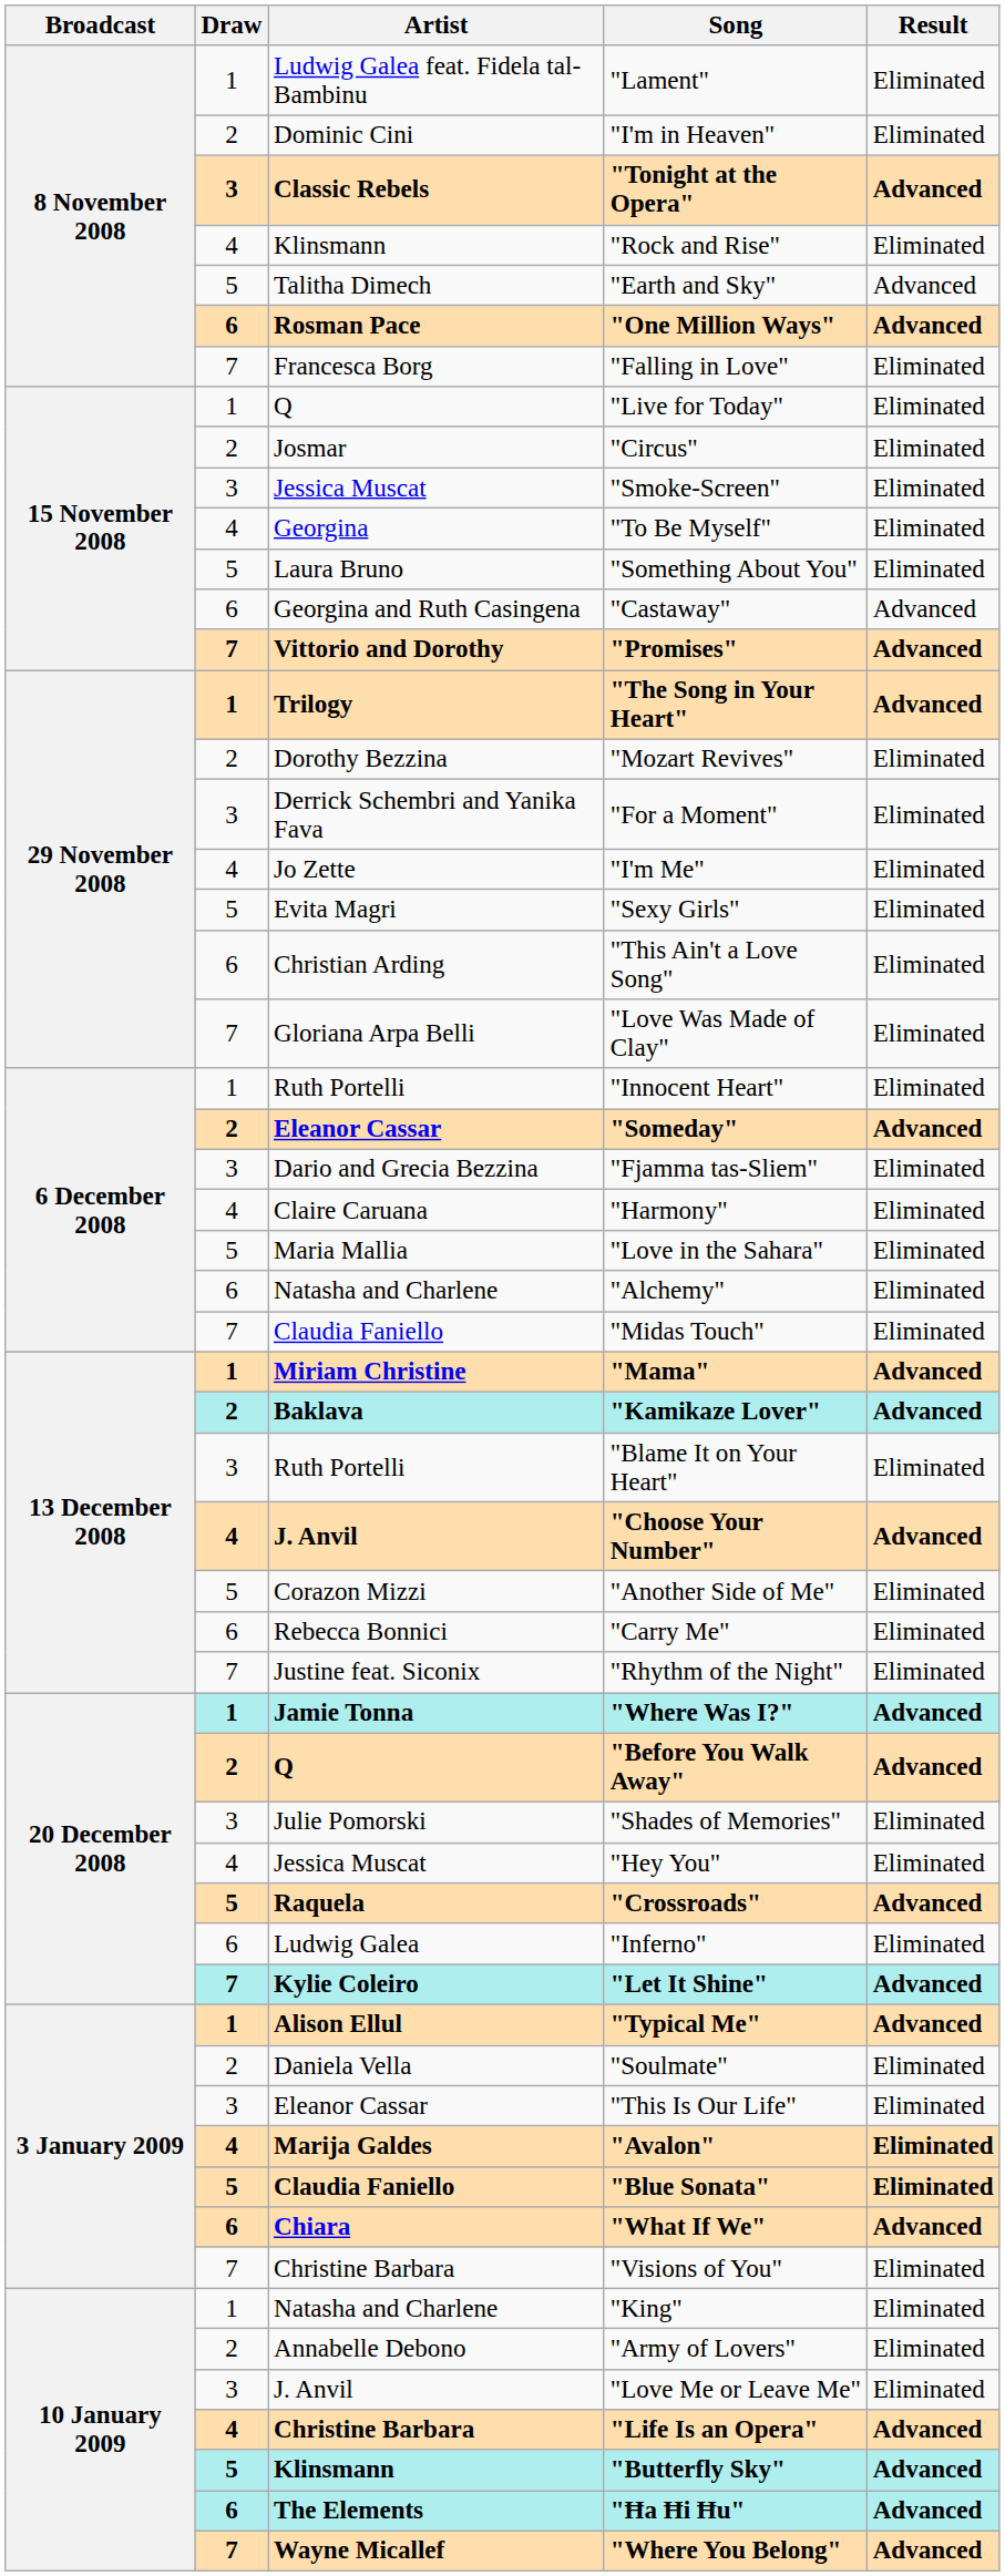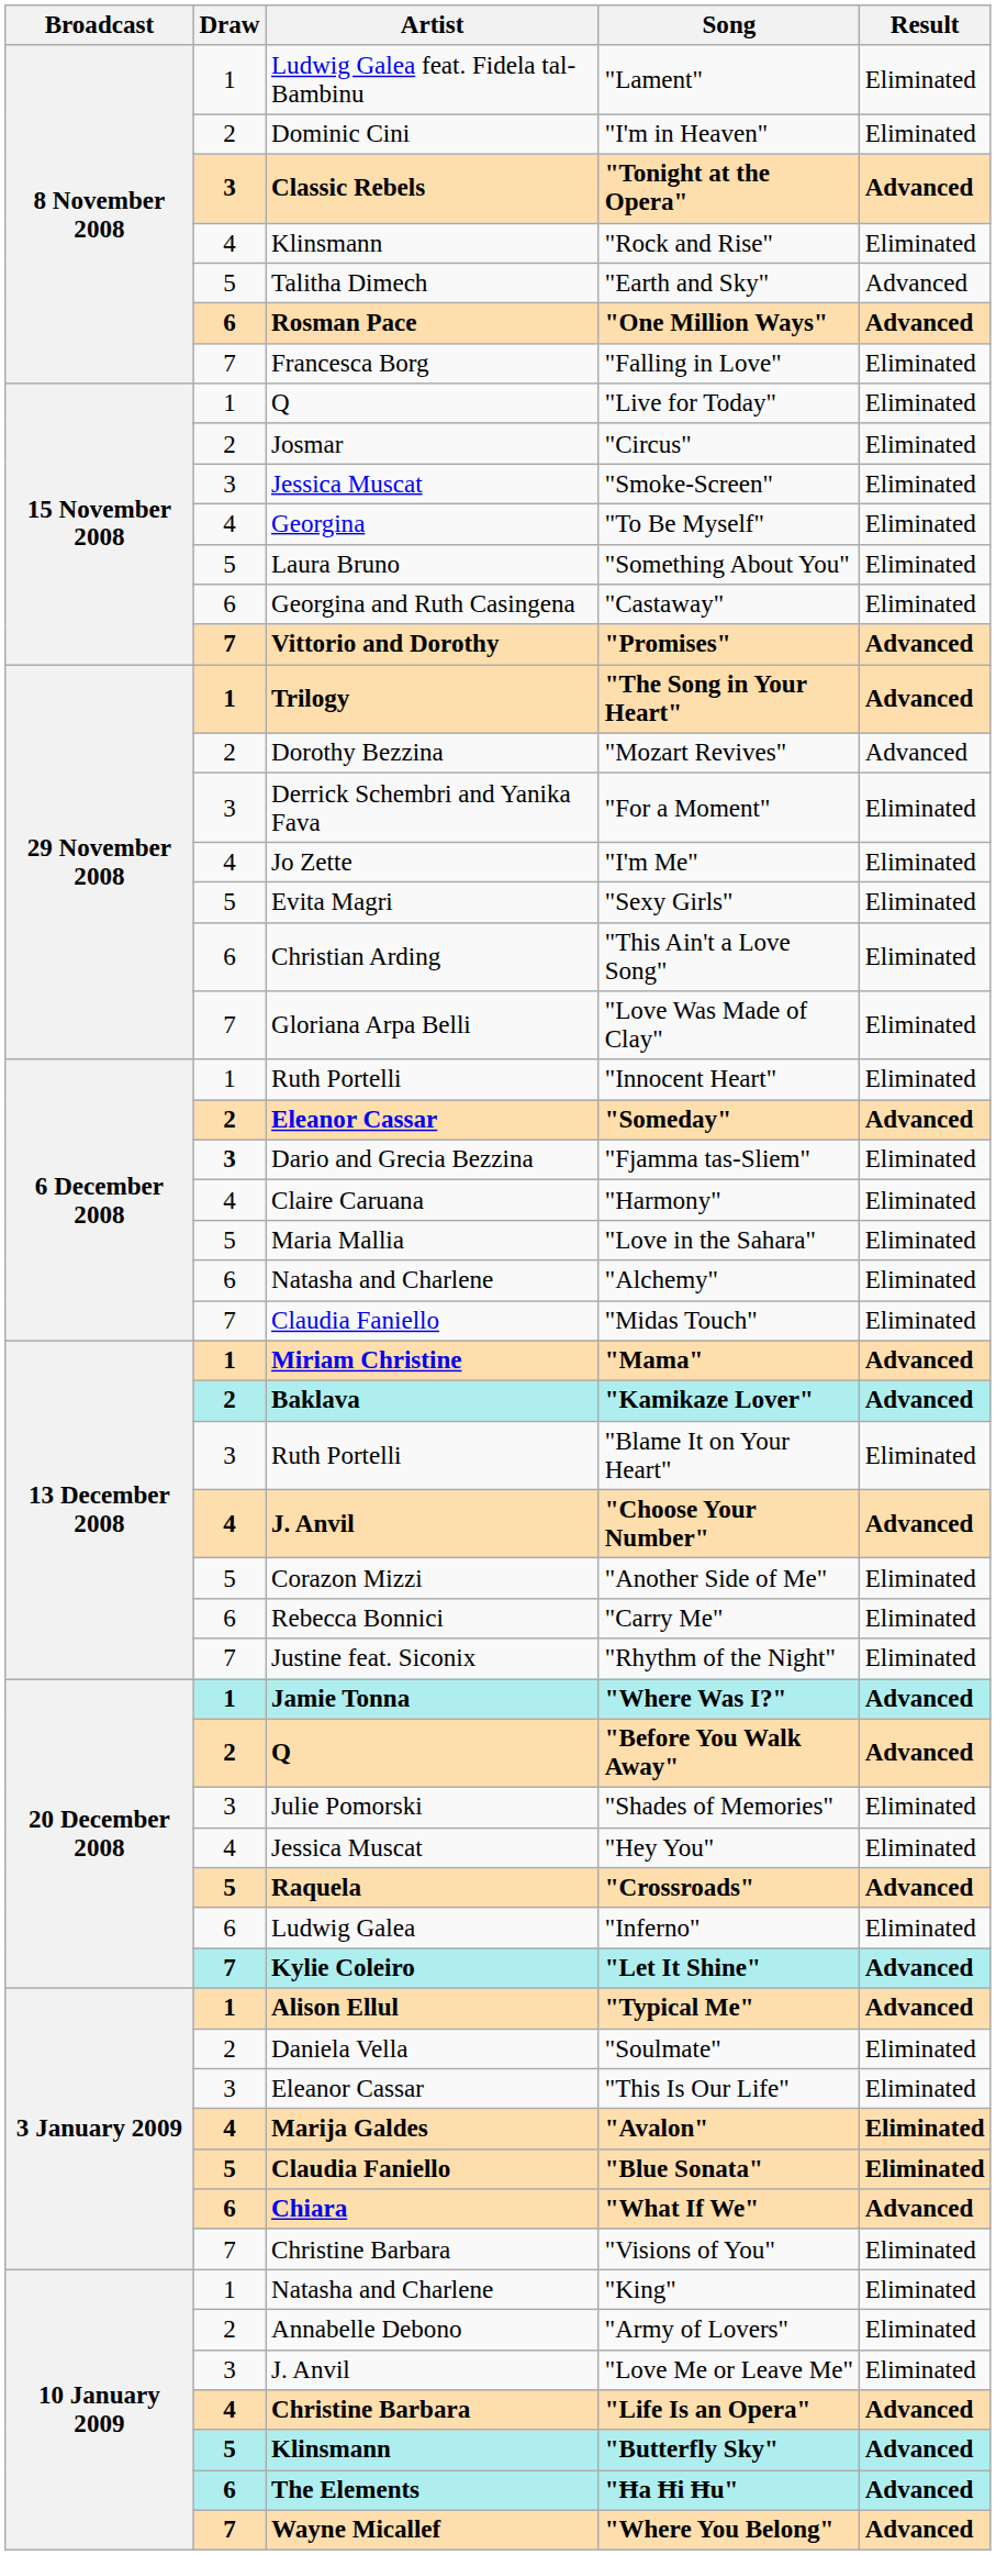 <table class="wikitable sortable plainrowheaders" style="margin: 1em auto 1em auto;">
 <tr>
 <th>Broadcast</th>
 <th>Draw</th>
 <th>Artist</th>
 <th>Song</th>
 <th>Result</th>
 </tr>
 <tr>
 <th scope="row" rowspan="7">8 November 2008</th>
 <td align="center">1</td>
 <td align="left"><a href='#'>Ludwig Galea</a> feat. Fidela tal-Bambinu</td>
 <td align="left">"Lament"</td>
 <td>Eliminated</td>
 </tr>
 <tr>
 <td align="center">2</td>
 <td align="left">Dominic Cini</td>
 <td align="left">"I'm in Heaven"</td>
 <td>Eliminated</td>
 </tr>
 <tr style="font-weight:bold; background:navajowhite;">
 <td align="center">3</td>
 <td align="left">Classic Rebels</td>
 <td align="left">"Tonight at the Opera"</td>
 <td>Advanced</td>
 </tr>
 <tr>
 <td align="center">4</td>
 <td align="left">Klinsmann</td>
 <td align="left">"Rock and Rise"</td>
 <td>Eliminated</td>
 </tr>
 <tr>
 <td align="center">5</td>
 <td align="left">Talitha Dimech</td>
 <td align="left">"Earth and Sky"</td>
 <td>Advanced</td>
 </tr>
 <tr style="font-weight:bold; background:navajowhite;">
 <td align="center">6</td>
 <td align="left">Rosman Pace</td>
 <td align="left">"One Million Ways"</td>
 <td>Advanced</td>
 </tr>
 <tr>
 <td align="center">7</td>
 <td align="left">Francesca Borg</td>
 <td align="left">"Falling in Love"</td>
 <td>Eliminated</td>
 </tr>
 <tr>
 <th scope="row" rowspan="7">15 November 2008</th>
 <td align="center">1</td>
 <td align="left">Q</td>
 <td align="left">"Live for Today"</td>
 <td>Eliminated</td>
 </tr>
 <tr>
 <td align="center">2</td>
 <td align="left">Josmar</td>
 <td align="left">"Circus"</td>
 <td>Eliminated</td>
 </tr>
 <tr>
 <td align="center">3</td>
 <td align="left"><a href='#'>Jessica Muscat</a></td>
 <td align="left">"Smoke-Screen"</td>
 <td>Eliminated</td>
 </tr>
 <tr>
 <td align="center">4</td>
 <td align="left"><a href='#'>Georgina</a></td>
 <td align="left">"To Be Myself"</td>
 <td>Eliminated</td>
 </tr>
 <tr>
 <td align="center">5</td>
 <td align="left">Laura Bruno</td>
 <td align="left">"Something About You"</td>
 <td>Eliminated</td>
 </tr>
 <tr>
 <td align="center">6</td>
 <td align="left">Georgina and Ruth Casingena</td>
 <td align="left">"Castaway"</td>
-<td>Advanced</td>
+<td>Eliminated</td>
 </tr>
 <tr style="font-weight:bold; background:navajowhite;">
 <td align="center">7</td>
 <td align="left">Vittorio and Dorothy</td>
 <td align="left">"Promises"</td>
 <td>Advanced</td>
 </tr>
 <tr style="font-weight:bold; background:navajowhite;">
 <th scope="row" rowspan="7">29 November 2008</th>
 <td align="center">1</td>
 <td align="left">Trilogy</td>
 <td align="left">"The Song in Your Heart"</td>
 <td>Advanced</td>
 </tr>
 <tr>
 <td align="center">2</td>
 <td align="left">Dorothy Bezzina</td>
 <td align="left">"Mozart Revives"</td>
-<td>Eliminated</td>
+<td>Advanced</td>
 </tr>
 <tr>
 <td align="center">3</td>
 <td align="left">Derrick Schembri and  Yanika Fava</td>
 <td align="left">"For a Moment"</td>
 <td>Eliminated</td>
 </tr>
 <tr>
 <td align="center">4</td>
 <td align="left">Jo Zette</td>
 <td align="left">"I'm Me"</td>
 <td>Eliminated</td>
 </tr>
 <tr>
 <td align="center">5</td>
 <td align="left">Evita Magri</td>
 <td align="left">"Sexy Girls"</td>
 <td>Eliminated</td>
 </tr>
 <tr>
 <td align="center">6</td>
 <td align="left">Christian Arding</td>
 <td align="left">"This Ain't a Love Song"</td>
 <td>Eliminated</td>
 </tr>
 <tr>
 <td align="center">7</td>
 <td align="left">Gloriana Arpa Belli</td>
 <td align="left">"Love Was Made of Clay"</td>
 <td>Eliminated</td>
 </tr>
 <tr>
 <th scope="row" rowspan="7">6 December 2008</th>
 <td align="center">1</td>
 <td align="left">Ruth Portelli</td>
 <td align="left">"Innocent Heart"</td>
 <td>Eliminated</td>
 </tr>
 <tr style="font-weight:bold; background:navajowhite;">
 <td align="center">2</td>
 <td align="left"><a href='#'>Eleanor Cassar</a></td>
 <td align="left">"Someday"</td>
 <td>Advanced</td>
 </tr>
 <tr>
-<td align="center">3</td>
+<td align="center"><strong>3</strong></td>
 <td align="left">Dario and Grecia Bezzina</td>
 <td align="left">"Fjamma tas-Sliem"</td>
 <td>Eliminated</td>
 </tr>
 <tr>
 <td align="center">4</td>
 <td align="left">Claire Caruana</td>
 <td align="left">"Harmony"</td>
 <td>Eliminated</td>
 </tr>
 <tr>
 <td align="center">5</td>
 <td align="left">Maria Mallia</td>
 <td align="left">"Love in the Sahara"</td>
 <td>Eliminated</td>
 </tr>
 <tr>
 <td align="center">6</td>
 <td align="left">Natasha and Charlene</td>
 <td align="left">"Alchemy"</td>
 <td>Eliminated</td>
 </tr>
 <tr>
 <td align="center">7</td>
 <td align="left"><a href='#'>Claudia Faniello</a></td>
 <td align="left">"Midas Touch"</td>
 <td>Eliminated</td>
 </tr>
 <tr style="font-weight:bold; background:navajowhite;">
 <th scope="row" rowspan="7">13 December 2008</th>
 <td align="center">1</td>
 <td align="left"><a href='#'>Miriam Christine</a></td>
 <td align="left">"Mama"</td>
 <td>Advanced</td>
 </tr>
 <tr style="font-weight:bold; background:paleturquoise;">
 <td align="center">2</td>
 <td align="left">Baklava</td>
 <td align="left">"Kamikaze Lover"</td>
 <td>Advanced</td>
 </tr>
 <tr>
 <td align="center">3</td>
 <td align="left">Ruth Portelli</td>
 <td align="left">"Blame It on Your Heart"</td>
 <td>Eliminated</td>
 </tr>
 <tr style="font-weight:bold; background:navajowhite;">
 <td align="center">4</td>
 <td align="left">J. Anvil</td>
 <td align="left">"Choose Your Number"</td>
 <td>Advanced</td>
 </tr>
 <tr>
 <td align="center">5</td>
 <td align="left">Corazon Mizzi</td>
 <td align="left">"Another Side of Me"</td>
 <td>Eliminated</td>
 </tr>
 <tr>
 <td align="center">6</td>
 <td align="left">Rebecca Bonnici</td>
 <td align="left">"Carry Me"</td>
 <td>Eliminated</td>
 </tr>
 <tr>
 <td align="center">7</td>
 <td align="left">Justine feat. Siconix</td>
 <td align="left">"Rhythm of the Night"</td>
 <td>Eliminated</td>
 </tr>
 <tr style="font-weight:bold; background:paleturquoise;">
 <th scope="row" rowspan="7">20 December 2008</th>
 <td align="center">1</td>
 <td align="left">Jamie Tonna</td>
 <td align="left">"Where Was I?"</td>
 <td>Advanced</td>
 </tr>
 <tr style="font-weight:bold; background:navajowhite;">
 <td align="center">2</td>
 <td align="left">Q</td>
 <td align="left">"Before You Walk Away"</td>
 <td>Advanced</td>
 </tr>
 <tr>
 <td align="center">3</td>
 <td align="left">Julie Pomorski</td>
 <td align="left">"Shades of Memories"</td>
 <td>Eliminated</td>
 </tr>
 <tr>
 <td align="center">4</td>
 <td align="left">Jessica Muscat</td>
 <td align="left">"Hey You"</td>
 <td>Eliminated</td>
 </tr>
 <tr style="font-weight:bold; background:navajowhite;">
 <td align="center">5</td>
 <td align="left">Raquela</td>
 <td align="left">"Crossroads"</td>
 <td>Advanced</td>
 </tr>
 <tr>
 <td align="center">6</td>
 <td align="left">Ludwig Galea</td>
 <td align="left">"Inferno"</td>
 <td>Eliminated</td>
 </tr>
 <tr style="font-weight:bold; background:paleturquoise;">
 <td align="center">7</td>
 <td align="left">Kylie Coleiro</td>
 <td align="left">"Let It Shine"</td>
 <td>Advanced</td>
 </tr>
 <tr style="font-weight:bold; background:navajowhite;">
 <th scope="row" rowspan="7">3 January 2009</th>
 <td align="center">1</td>
 <td align="left">Alison Ellul</td>
 <td align="left">"Typical Me"</td>
 <td>Advanced</td>
 </tr>
 <tr>
 <td align="center">2</td>
 <td align="left">Daniela Vella</td>
 <td align="left">"Soulmate"</td>
 <td>Eliminated</td>
 </tr>
 <tr>
 <td align="center">3</td>
 <td align="left">Eleanor Cassar</td>
 <td align="left">"This Is Our Life"</td>
 <td>Eliminated</td>
 </tr>
 <tr style="font-weight:bold; background:navajowhite;">
 <td align="center">4</td>
 <td align="left">Marija Galdes</td>
 <td align="left">"Avalon"</td>
 <td>Eliminated</td>
 </tr>
 <tr style="font-weight:bold; background:navajowhite;">
 <td align="center">5</td>
 <td align="left">Claudia Faniello</td>
 <td align="left">"Blue Sonata"</td>
 <td>Eliminated</td>
 </tr>
 <tr style="font-weight:bold; background:navajowhite;">
 <td align="center">6</td>
 <td align="left"><a href='#'>Chiara</a></td>
 <td align="left">"What If We"</td>
 <td>Advanced</td>
 </tr>
 <tr>
 <td align="center">7</td>
 <td align="left">Christine Barbara</td>
 <td align="left">"Visions of You"</td>
 <td>Eliminated</td>
 </tr>
 <tr>
 <th scope="row" rowspan="7">10 January 2009</th>
 <td align="center">1</td>
 <td align="left">Natasha and Charlene</td>
 <td align="left">"King"</td>
 <td>Eliminated</td>
 </tr>
 <tr>
 <td align="center">2</td>
 <td align="left">Annabelle Debono</td>
 <td align="left">"Army of Lovers"</td>
 <td>Eliminated</td>
 </tr>
 <tr>
 <td align="center">3</td>
 <td align="left">J. Anvil</td>
 <td align="left">"Love Me or Leave Me"</td>
 <td>Eliminated</td>
 </tr>
 <tr style="font-weight:bold; background:navajowhite;">
 <td align="center">4</td>
 <td align="left">Christine Barbara</td>
 <td align="left">"Life Is an Opera"</td>
 <td>Advanced</td>
 </tr>
 <tr style="font-weight:bold; background:paleturquoise;">
 <td align="center">5</td>
 <td align="left">Klinsmann</td>
 <td align="left">"Butterfly Sky"</td>
 <td>Advanced</td>
 </tr>
 <tr style="font-weight:bold; background:paleturquoise;">
 <td align="center">6</td>
 <td align="left" data-sort-value="Elements, The">The Elements</td>
 <td align="left">"Ħa Ħi Ħu"</td>
 <td>Advanced</td>
 </tr>
 <tr style="font-weight:bold; background:navajowhite;">
 <td align="center">7</td>
 <td align="left">Wayne Micallef</td>
 <td align="left">"Where You Belong"</td>
 <td>Advanced</td>
 </tr>
 </table>
